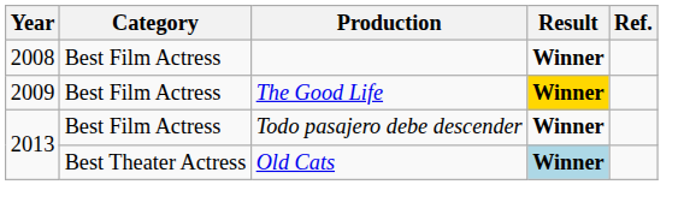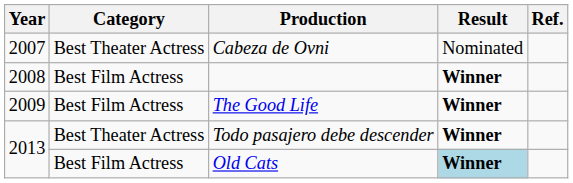 <table class="wikitable">
 <tr>
 <th>Year</th>
 <th>Category</th>
 <th>Production</th>
 <th>Result</th>
 <th>Ref.</th>
+</tr>
+<tr>
+<td>2007</td>
+<td>Best Theater Actress</td>
+<td><em>Cabeza de Ovni</em></td>
+<td>Nominated</td>
+<td></td>
 </tr>
 <tr>
 <td>2008</td>
 <td>Best Film Actress</td>
 <td><em></em></td>
 <td><strong>Winner</strong></td>
 <td></td>
 </tr>
 <tr>
 <td>2009</td>
 <td>Best Film Actress</td>
 <td><em><a href='#'>The Good Life</a></em></td>
-<td style="background: gold;"><strong>Winner</strong></td>
+<td><strong>Winner</strong></td>
 <td></td>
 </tr>
 <tr>
 <td rowspan="2">2013</td>
-<td>Best Film Actress</td>
+<td>Best Theater Actress</td>
 <td><em>Todo pasajero debe descender</em></td>
 <td><strong>Winner</strong></td>
 <td></td>
 </tr>
 <tr>
-<td>Best Theater Actress</td>
+<td>Best Film Actress</td>
 <td><em><a href='#'>Old Cats</a></em></td>
 <td style="background: lightblue;"><strong>Winner</strong></td>
 <td></td>
 </tr>
 </table>
